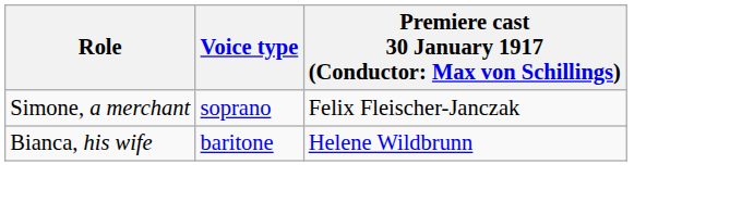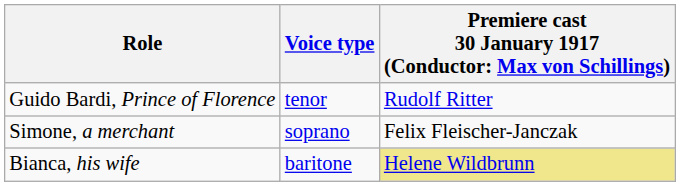 <table class="wikitable">
 <tr>
 <th>Role</th>
 <th><a href='#'>Voice type</a></th>
 <th>Premiere cast<br>30 January 1917<br>(Conductor: <a href='#'>Max von Schillings</a>)</th>
+</tr>
+<tr>
+<td>Guido Bardi, <em>Prince of Florence</em></td>
+<td><a href='#'>tenor</a></td>
+<td><a href='#'>Rudolf Ritter</a></td>
 </tr>
 <tr>
 <td>Simone, <em>a merchant</em></td>
 <td><a href='#'>soprano</a></td>
 <td>Felix Fleischer-Janczak</td>
 </tr>
 <tr>
 <td>Bianca, <em>his wife</em></td>
 <td><a href='#'>baritone</a></td>
-<td><a href='#'>Helene Wildbrunn</a></td>
+<td style="background: khaki;"><a href='#'>Helene Wildbrunn</a></td>
 </tr>
 </table>
